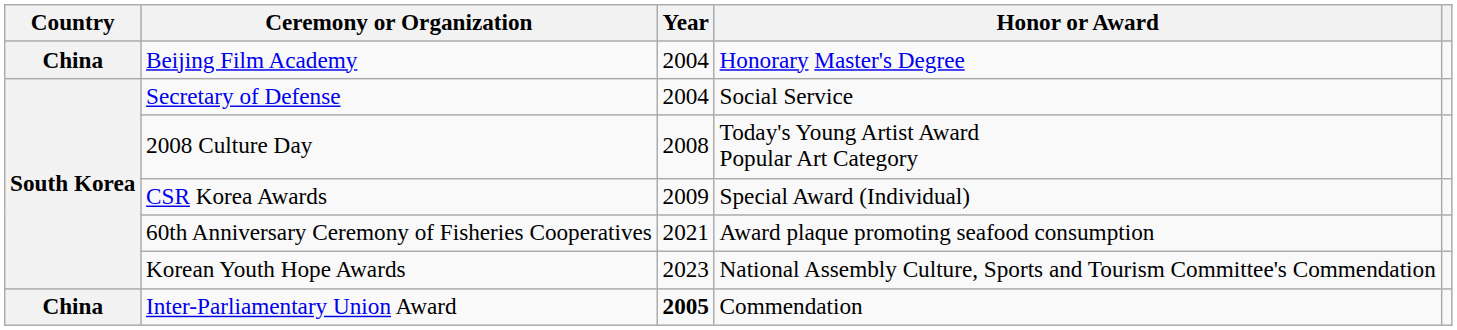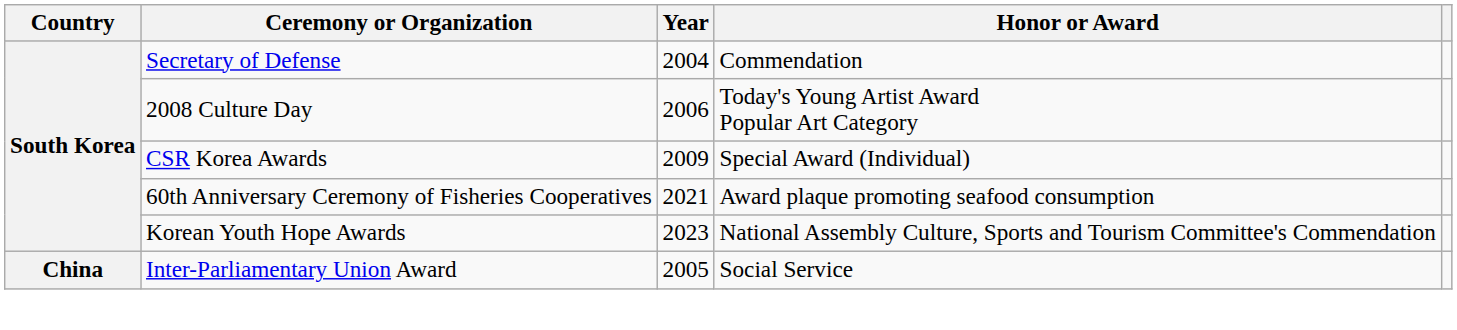 <table class="wikitable plainrowheaders sortable">
 <tr>
 <th scope="col">Country</th>
 <th scope="col">Ceremony or Organization</th>
 <th scope="col">Year</th>
 <th scope="col">Honor or Award</th>
 <th scope="col" class="unsortable"></th>
 </tr>
 <tr>
-<th scope="row">China</th>
-<td><a href='#'>Beijing Film Academy</a></td>
-<td style="text-align:center">2004</td>
-<td><a href='#'>Honorary</a> <a href='#'>Master's Degree</a></td>
-<td style="text-align:center"></td>
-</tr>
-<tr>
 <th scope="row" rowspan="5">South Korea</th>
 <td><a href='#'>Secretary of Defense</a></td>
 <td style="text-align:center">2004</td>
-<td>Social Service</td>
+<td>Commendation</td>
 <td style="text-align:center"></td>
 </tr>
 <tr>
 <td>2008 Culture Day</td>
-<td Style="text-align:center">2008</td>
+<td Style="text-align:center">2006</td>
 <td>Today's Young Artist Award<br>Popular Art Category</td>
 <td style="text-align:center"></td>
 </tr>
 <tr>
 <td><a href='#'>CSR</a> Korea Awards</td>
 <td Style="text-align:center">2009</td>
 <td>Special Award (Individual)</td>
 <td style="text-align:center"></td>
 </tr>
 <tr>
 <td>60th Anniversary Ceremony of Fisheries Cooperatives</td>
 <td style="text-align:center">2021</td>
 <td>Award plaque promoting seafood consumption</td>
 <td style="text-align:center"></td>
 </tr>
 <tr>
 <td>Korean Youth Hope Awards</td>
 <td style="text-align:center">2023</td>
 <td>National Assembly Culture, Sports and Tourism Committee's Commendation</td>
 <td style="text-align:center"></td>
 </tr>
 <tr>
 <th scope="row">China</th>
 <td><a href='#'>Inter-Parliamentary Union</a> Award</td>
-<td style="text-align:center"><strong>2005</strong></td>
-<td>Commendation</td>
+<td style="text-align:center">2005</td>
+<td>Social Service</td>
 <td></td>
 </tr>
 </table>
